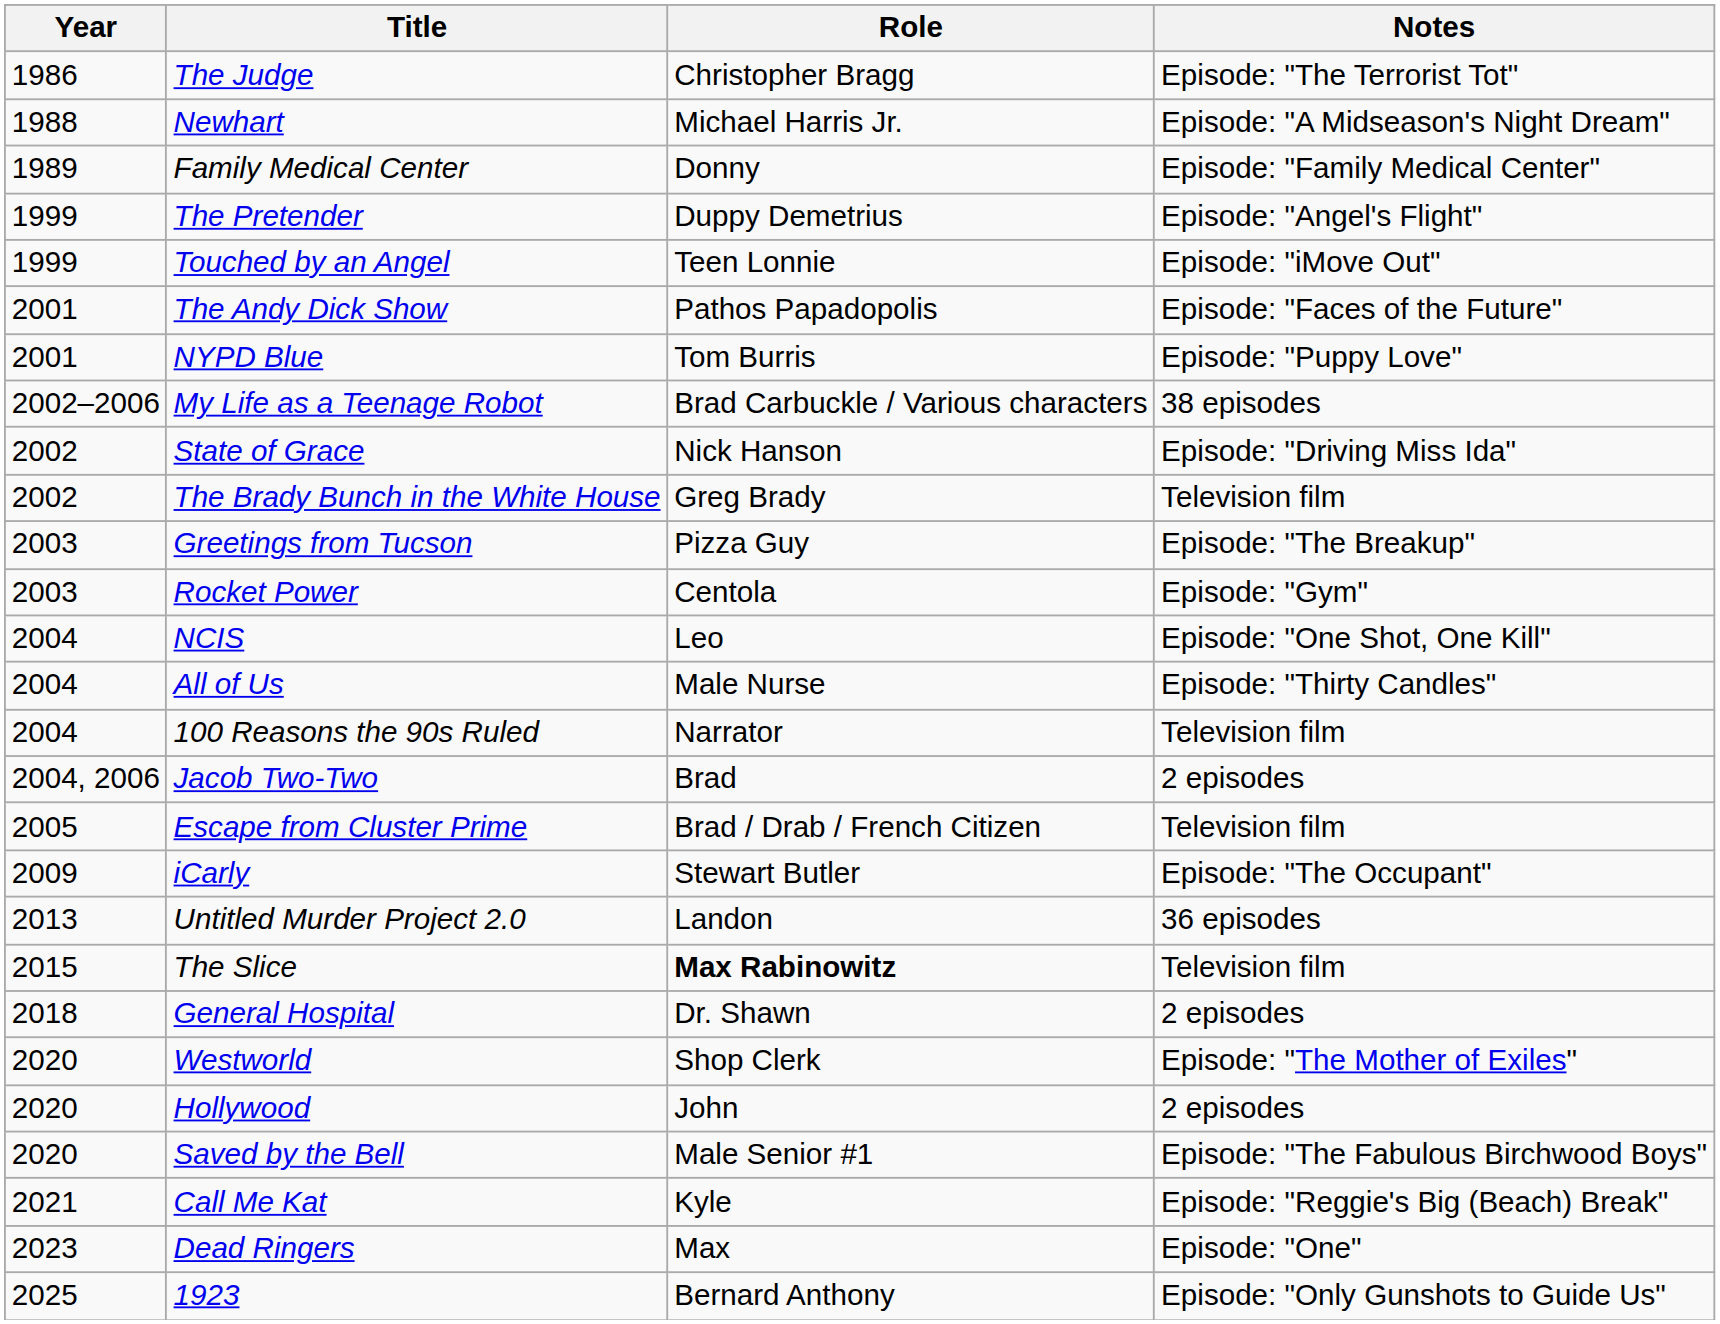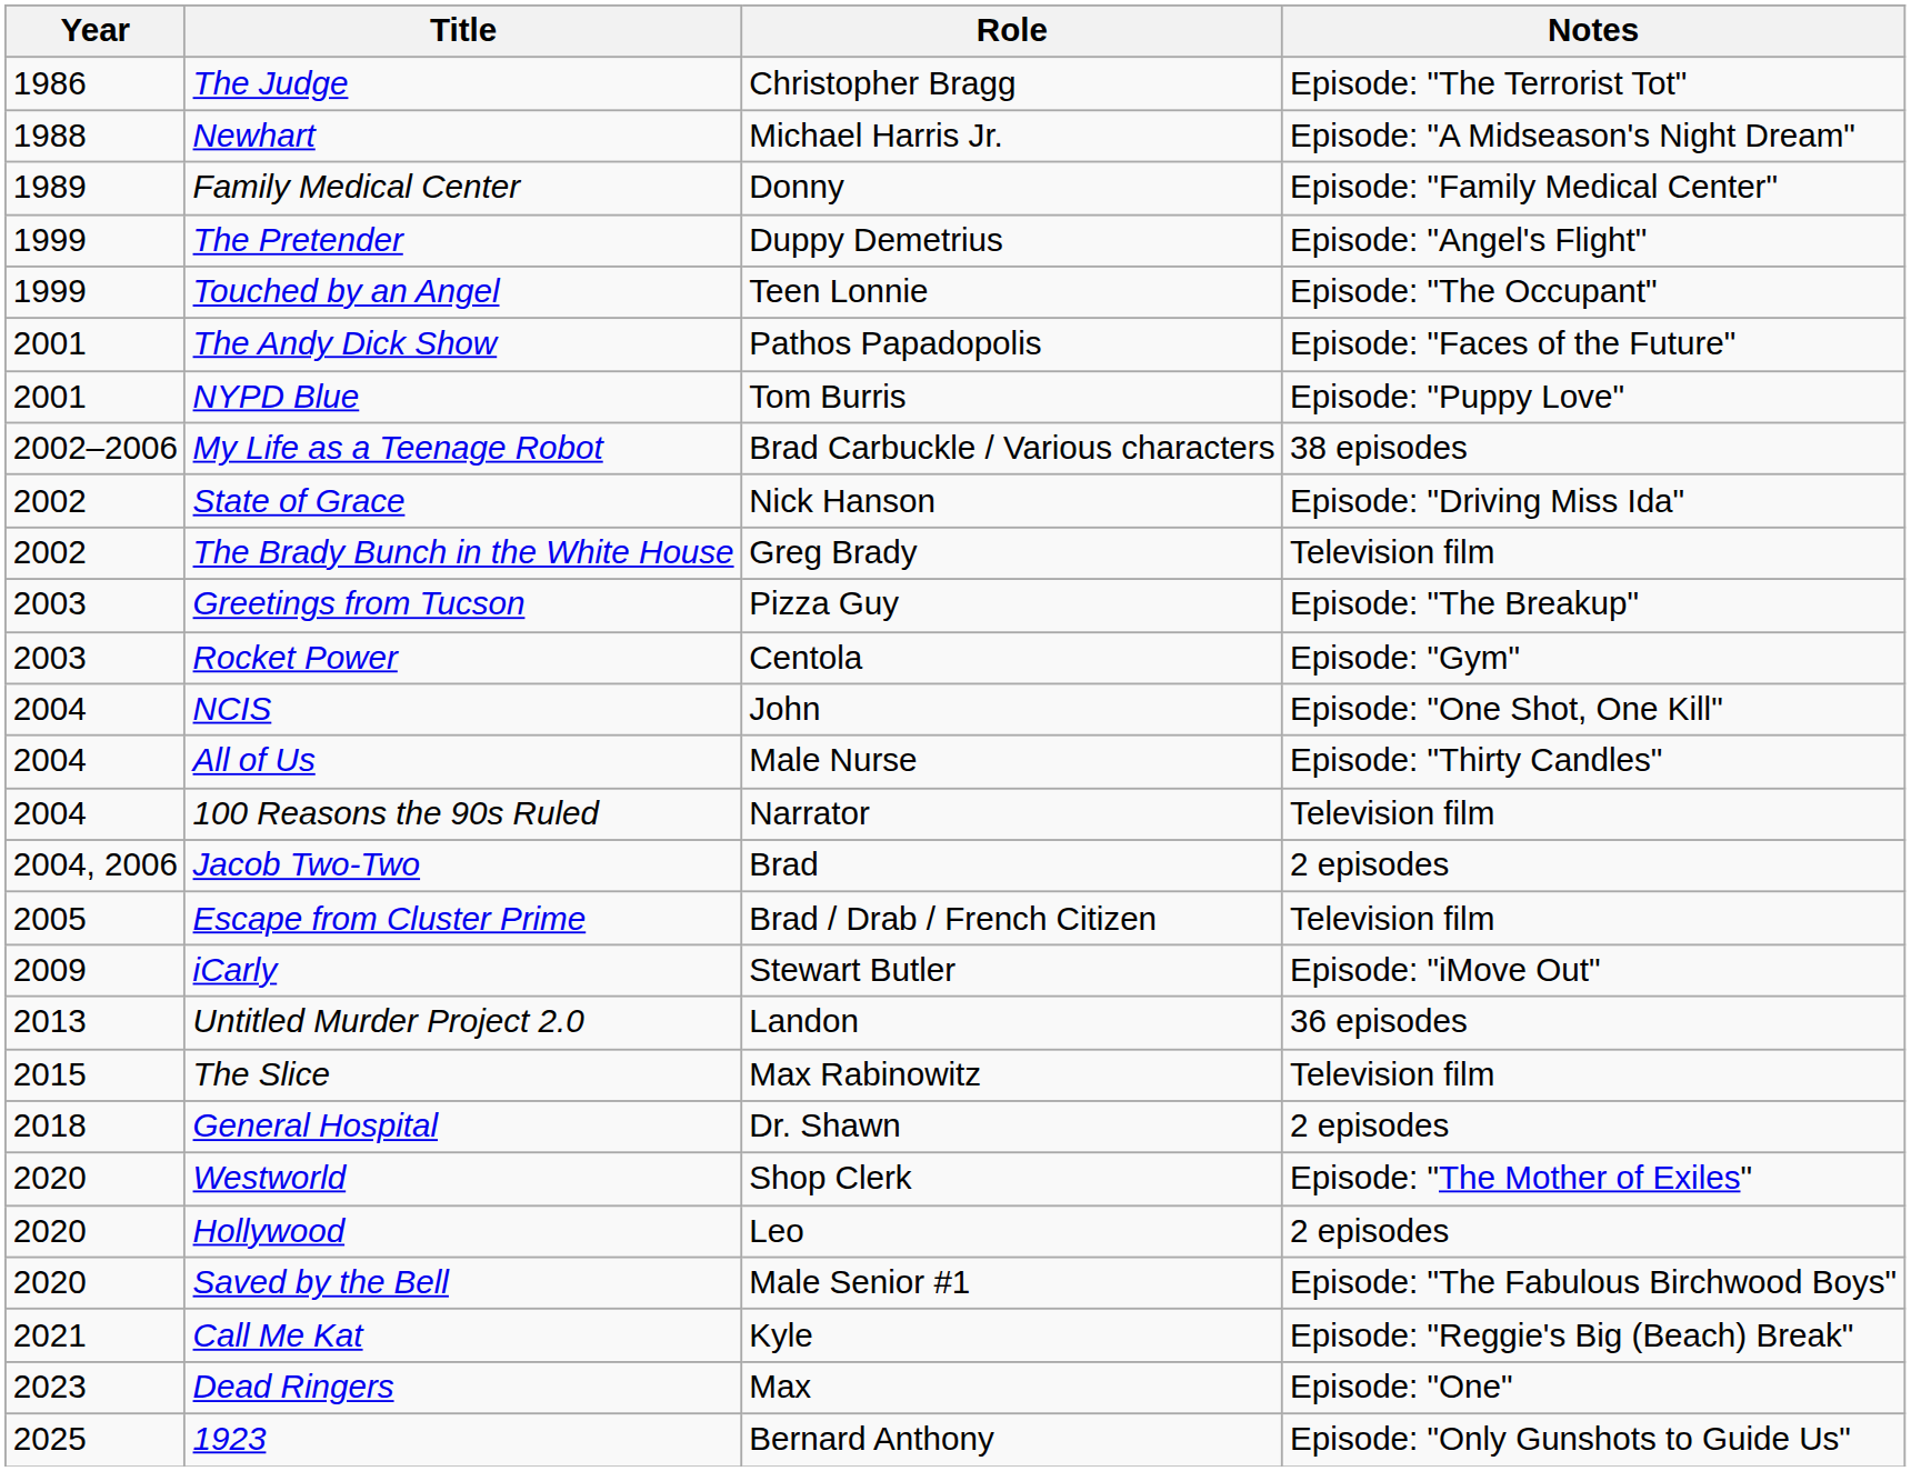 <table class="wikitable sortable">
 <tr>
 <th>Year</th>
 <th>Title</th>
 <th>Role</th>
 <th>Notes</th>
 </tr>
 <tr>
 <td>1986</td>
 <td><a href='#'><em>The Judge</em></a></td>
 <td>Christopher Bragg</td>
 <td>Episode: "The Terrorist Tot"</td>
 </tr>
 <tr>
 <td>1988</td>
 <td><em><a href='#'>Newhart</a></em></td>
 <td>Michael Harris Jr.</td>
 <td>Episode: "A Midseason's Night Dream"</td>
 </tr>
 <tr>
 <td>1989</td>
 <td><em>Family Medical Center</em></td>
 <td>Donny</td>
 <td>Episode: "Family Medical Center"</td>
 </tr>
 <tr>
 <td>1999</td>
 <td><a href='#'><em>The Pretender</em></a></td>
 <td>Duppy Demetrius</td>
 <td>Episode: "Angel's Flight"</td>
 </tr>
 <tr>
 <td>1999</td>
 <td><em><a href='#'>Touched by an Angel</a></em></td>
 <td>Teen Lonnie</td>
-<td>Episode: "iMove Out"</td>
+<td>Episode: "The Occupant"</td>
 </tr>
 <tr>
 <td>2001</td>
 <td><em><a href='#'>The Andy Dick Show</a></em></td>
 <td>Pathos Papadopolis</td>
 <td>Episode: "Faces of the Future"</td>
 </tr>
 <tr>
 <td>2001</td>
 <td><em><a href='#'>NYPD Blue</a></em></td>
 <td>Tom Burris</td>
 <td>Episode: "Puppy Love"</td>
 </tr>
 <tr>
 <td>2002–2006</td>
 <td><em><a href='#'>My Life as a Teenage Robot</a></em></td>
 <td>Brad Carbuckle / Various characters</td>
 <td>38 episodes</td>
 </tr>
 <tr>
 <td>2002</td>
 <td><a href='#'><em>State of Grace</em></a></td>
 <td>Nick Hanson</td>
 <td>Episode: "Driving Miss Ida"</td>
 </tr>
 <tr>
 <td>2002</td>
 <td><em><a href='#'>The Brady Bunch in the White House</a></em></td>
 <td>Greg Brady</td>
 <td>Television film</td>
 </tr>
 <tr>
 <td>2003</td>
 <td><em><a href='#'>Greetings from Tucson</a></em></td>
 <td>Pizza Guy</td>
 <td>Episode: "The Breakup"</td>
 </tr>
 <tr>
 <td>2003</td>
 <td><em><a href='#'>Rocket Power</a></em></td>
 <td>Centola</td>
 <td>Episode: "Gym"</td>
 </tr>
 <tr>
 <td>2004</td>
 <td><a href='#'><em>NCIS</em></a></td>
-<td>Leo</td>
+<td>John</td>
 <td>Episode: "One Shot, One Kill"</td>
 </tr>
 <tr>
 <td>2004</td>
 <td><em><a href='#'>All of Us</a></em></td>
 <td>Male Nurse</td>
 <td>Episode: "Thirty Candles"</td>
 </tr>
 <tr>
 <td>2004</td>
 <td><em>100 Reasons the 90s Ruled</em></td>
 <td>Narrator</td>
 <td>Television film</td>
 </tr>
 <tr>
 <td>2004, 2006</td>
 <td><a href='#'><em>Jacob Two-Two</em></a></td>
 <td>Brad</td>
 <td>2 episodes</td>
 </tr>
 <tr>
 <td>2005</td>
 <td><em><a href='#'>Escape from Cluster Prime</a></em></td>
 <td>Brad / Drab / French Citizen</td>
 <td>Television film</td>
 </tr>
 <tr>
 <td>2009</td>
 <td><em><a href='#'>iCarly</a></em></td>
 <td>Stewart Butler</td>
-<td>Episode: "The Occupant"</td>
+<td>Episode: "iMove Out"</td>
 </tr>
 <tr>
 <td>2013</td>
 <td><em>Untitled Murder Project 2.0</em></td>
 <td>Landon</td>
 <td>36 episodes</td>
 </tr>
 <tr>
 <td>2015</td>
 <td><em>The Slice</em></td>
-<td><strong>Max Rabinowitz</strong></td>
+<td>Max Rabinowitz</td>
 <td>Television film</td>
 </tr>
 <tr>
 <td>2018</td>
 <td><em><a href='#'>General Hospital</a></em></td>
 <td>Dr. Shawn</td>
 <td>2 episodes</td>
 </tr>
 <tr>
 <td>2020</td>
 <td><a href='#'><em>Westworld</em></a></td>
 <td>Shop Clerk</td>
 <td>Episode: "<a href='#'>The Mother of Exiles</a>"</td>
 </tr>
 <tr>
 <td>2020</td>
 <td><em><a href='#'>Hollywood</a></em></td>
-<td>John</td>
+<td>Leo</td>
 <td>2 episodes</td>
 </tr>
 <tr>
 <td>2020</td>
 <td><a href='#'><em>Saved by the Bell</em></a></td>
 <td>Male Senior #1</td>
 <td>Episode: "The Fabulous Birchwood Boys"</td>
 </tr>
 <tr>
 <td>2021</td>
 <td><em><a href='#'>Call Me Kat</a></em></td>
 <td>Kyle</td>
 <td>Episode: "Reggie's Big (Beach) Break"</td>
 </tr>
 <tr>
 <td>2023</td>
 <td><em><a href='#'>Dead Ringers</a></em></td>
 <td>Max</td>
 <td>Episode: "One"</td>
 </tr>
 <tr>
 <td>2025</td>
 <td><em><a href='#'>1923</a></em></td>
 <td>Bernard Anthony</td>
 <td>Episode: "Only Gunshots to Guide Us"</td>
 </tr>
 </table>
